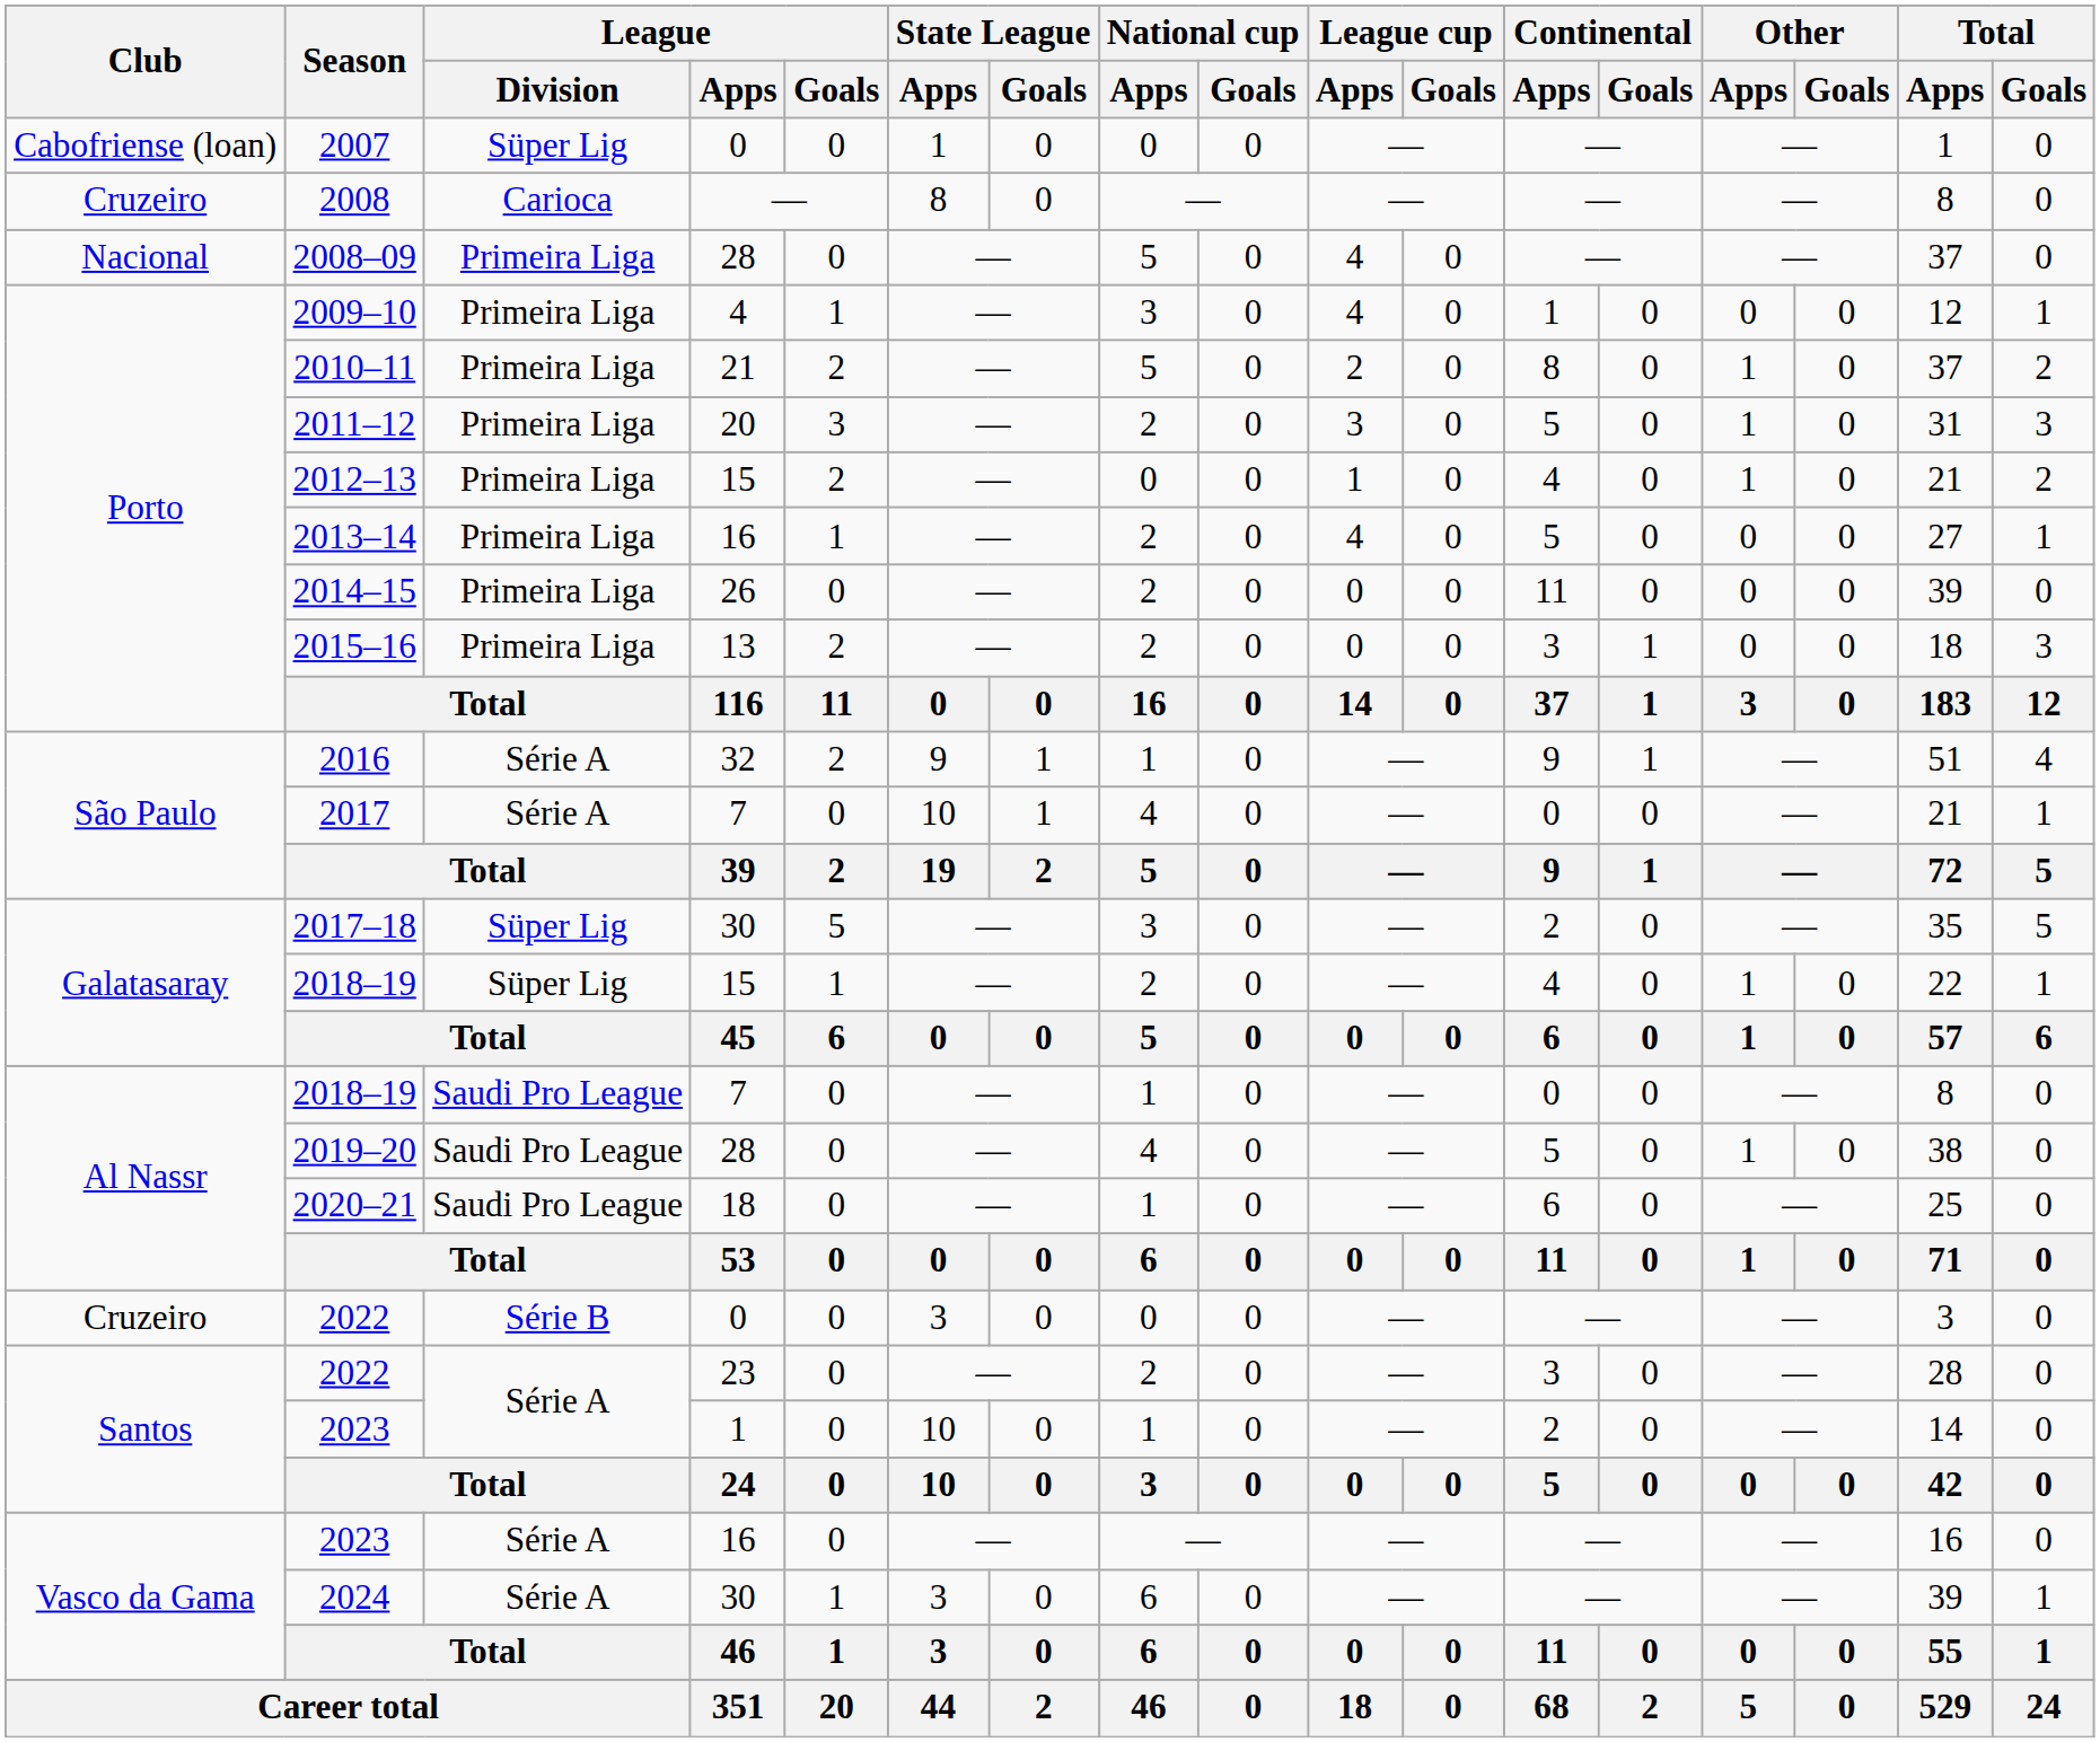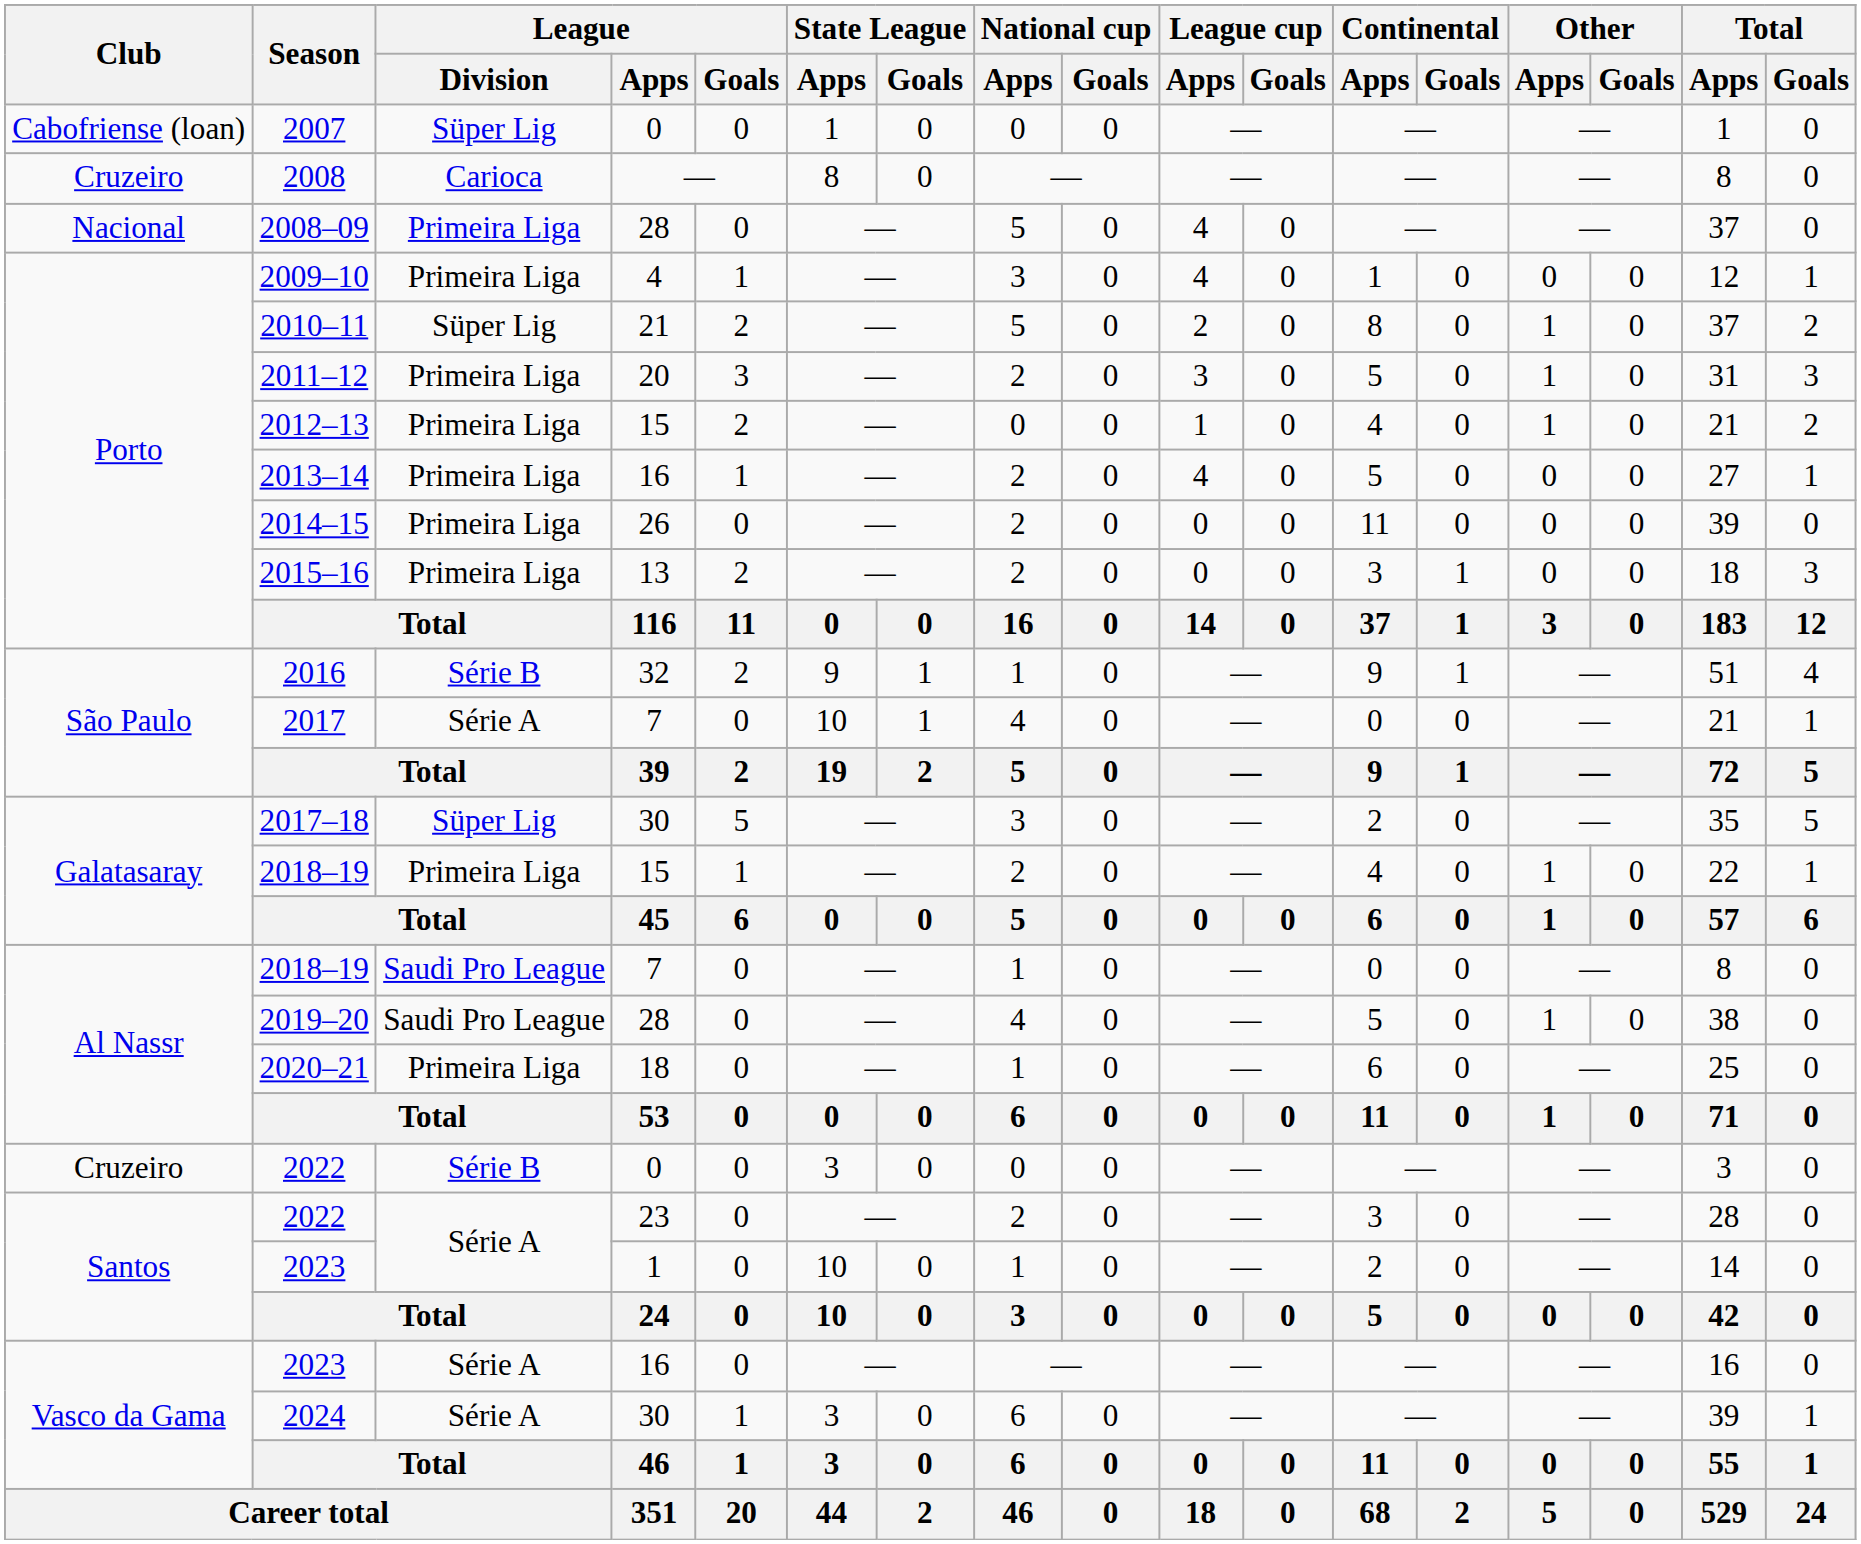 <table class="wikitable" style="text-align:center">
 <tr>
 <th rowspan="2">Club</th>
 <th rowspan="2">Season</th>
 <th colspan="3">League</th>
 <th colspan="2">State League</th>
 <th colspan="2">National cup</th>
 <th colspan="2">League cup</th>
 <th colspan="2">Continental</th>
 <th colspan="2">Other</th>
 <th colspan="2">Total</th>
 </tr>
 <tr>
 <th>Division</th>
 <th>Apps</th>
 <th>Goals</th>
 <th>Apps</th>
 <th>Goals</th>
 <th>Apps</th>
 <th>Goals</th>
 <th>Apps</th>
 <th>Goals</th>
 <th>Apps</th>
 <th>Goals</th>
 <th>Apps</th>
 <th>Goals</th>
 <th>Apps</th>
 <th>Goals</th>
 </tr>
 <tr>
 <td><a href='#'>Cabofriense</a> (loan)</td>
 <td><a href='#'>2007</a></td>
 <td><a href='#'>Süper Lig</a></td>
 <td>0</td>
 <td>0</td>
 <td>1</td>
 <td>0</td>
 <td>0</td>
 <td>0</td>
 <td colspan="2">—</td>
 <td colspan="2">—</td>
 <td colspan="2">—</td>
 <td>1</td>
 <td>0</td>
 </tr>
 <tr>
 <td><a href='#'>Cruzeiro</a></td>
 <td><a href='#'>2008</a></td>
 <td><a href='#'>Carioca</a></td>
 <td colspan="2">—</td>
 <td>8</td>
 <td>0</td>
 <td colspan="2">—</td>
 <td colspan="2">—</td>
 <td colspan="2">—</td>
 <td colspan="2">—</td>
 <td>8</td>
 <td>0</td>
 </tr>
 <tr>
 <td><a href='#'>Nacional</a></td>
 <td><a href='#'>2008–09</a></td>
 <td><a href='#'>Primeira Liga</a></td>
 <td>28</td>
 <td>0</td>
 <td colspan="2">—</td>
 <td>5</td>
 <td>0</td>
 <td>4</td>
 <td>0</td>
 <td colspan="2">—</td>
 <td colspan="2">—</td>
 <td>37</td>
 <td>0</td>
 </tr>
 <tr>
 <td rowspan="8"><a href='#'>Porto</a></td>
 <td><a href='#'>2009–10</a></td>
 <td>Primeira Liga</td>
 <td>4</td>
 <td>1</td>
 <td colspan="2">—</td>
 <td>3</td>
 <td>0</td>
 <td>4</td>
 <td>0</td>
 <td>1</td>
 <td>0</td>
 <td>0</td>
 <td>0</td>
 <td>12</td>
 <td>1</td>
 </tr>
 <tr>
 <td><a href='#'>2010–11</a></td>
-<td>Primeira Liga</td>
+<td>Süper Lig</td>
 <td>21</td>
 <td>2</td>
 <td colspan="2">—</td>
 <td>5</td>
 <td>0</td>
 <td>2</td>
 <td>0</td>
 <td>8</td>
 <td>0</td>
 <td>1</td>
 <td>0</td>
 <td>37</td>
 <td>2</td>
 </tr>
 <tr>
 <td><a href='#'>2011–12</a></td>
 <td>Primeira Liga</td>
 <td>20</td>
 <td>3</td>
 <td colspan="2">—</td>
 <td>2</td>
 <td>0</td>
 <td>3</td>
 <td>0</td>
 <td>5</td>
 <td>0</td>
 <td>1</td>
 <td>0</td>
 <td>31</td>
 <td>3</td>
 </tr>
 <tr>
 <td><a href='#'>2012–13</a></td>
 <td>Primeira Liga</td>
 <td>15</td>
 <td>2</td>
 <td colspan="2">—</td>
 <td>0</td>
 <td>0</td>
 <td>1</td>
 <td>0</td>
 <td>4</td>
 <td>0</td>
 <td>1</td>
 <td>0</td>
 <td>21</td>
 <td>2</td>
 </tr>
 <tr>
 <td><a href='#'>2013–14</a></td>
 <td>Primeira Liga</td>
 <td>16</td>
 <td>1</td>
 <td colspan="2">—</td>
 <td>2</td>
 <td>0</td>
 <td>4</td>
 <td>0</td>
 <td>5</td>
 <td>0</td>
 <td>0</td>
 <td>0</td>
 <td>27</td>
 <td>1</td>
 </tr>
 <tr>
 <td><a href='#'>2014–15</a></td>
 <td>Primeira Liga</td>
 <td>26</td>
 <td>0</td>
 <td colspan="2">—</td>
 <td>2</td>
 <td>0</td>
 <td>0</td>
 <td>0</td>
 <td>11</td>
 <td>0</td>
 <td>0</td>
 <td>0</td>
 <td>39</td>
 <td>0</td>
 </tr>
 <tr>
 <td><a href='#'>2015–16</a></td>
 <td>Primeira Liga</td>
 <td>13</td>
 <td>2</td>
 <td colspan="2">—</td>
 <td>2</td>
 <td>0</td>
 <td>0</td>
 <td>0</td>
 <td>3</td>
 <td>1</td>
 <td>0</td>
 <td>0</td>
 <td>18</td>
 <td>3</td>
 </tr>
 <tr>
 <th colspan="2">Total</th>
 <th>116</th>
 <th>11</th>
 <th>0</th>
 <th>0</th>
 <th>16</th>
 <th>0</th>
 <th>14</th>
 <th>0</th>
 <th>37</th>
 <th>1</th>
 <th>3</th>
 <th>0</th>
 <th>183</th>
 <th>12</th>
 </tr>
 <tr>
 <td rowspan="3"><a href='#'>São Paulo</a></td>
 <td><a href='#'>2016</a></td>
-<td>Série A</td>
+<td><a href='#'>Série B</a></td>
 <td>32</td>
 <td>2</td>
 <td>9</td>
 <td>1</td>
 <td>1</td>
 <td>0</td>
 <td colspan="2">—</td>
 <td>9</td>
 <td>1</td>
 <td colspan="2">—</td>
 <td>51</td>
 <td>4</td>
 </tr>
 <tr>
 <td><a href='#'>2017</a></td>
 <td>Série A</td>
 <td>7</td>
 <td>0</td>
 <td>10</td>
 <td>1</td>
 <td>4</td>
 <td>0</td>
 <td colspan="2">—</td>
 <td>0</td>
 <td>0</td>
 <td colspan="2">—</td>
 <td>21</td>
 <td>1</td>
 </tr>
 <tr>
 <th colspan="2">Total</th>
 <th>39</th>
 <th>2</th>
 <th>19</th>
 <th>2</th>
 <th>5</th>
 <th>0</th>
 <th colspan="2">—</th>
 <th>9</th>
 <th>1</th>
 <th colspan="2">—</th>
 <th>72</th>
 <th>5</th>
 </tr>
 <tr>
 <td rowspan="3"><a href='#'>Galatasaray</a></td>
 <td><a href='#'>2017–18</a></td>
 <td><a href='#'>Süper Lig</a></td>
 <td>30</td>
 <td>5</td>
 <td colspan="2">—</td>
 <td>3</td>
 <td>0</td>
 <td colspan="2">—</td>
 <td>2</td>
 <td>0</td>
 <td colspan="2">—</td>
 <td>35</td>
 <td>5</td>
 </tr>
 <tr>
 <td><a href='#'>2018–19</a></td>
-<td>Süper Lig</td>
+<td>Primeira Liga</td>
 <td>15</td>
 <td>1</td>
 <td colspan="2">—</td>
 <td>2</td>
 <td>0</td>
 <td colspan="2">—</td>
 <td>4</td>
 <td>0</td>
 <td>1</td>
 <td>0</td>
 <td>22</td>
 <td>1</td>
 </tr>
 <tr>
 <th colspan="2">Total</th>
 <th>45</th>
 <th>6</th>
 <th>0</th>
 <th>0</th>
 <th>5</th>
 <th>0</th>
 <th>0</th>
 <th>0</th>
 <th>6</th>
 <th>0</th>
 <th>1</th>
 <th>0</th>
 <th>57</th>
 <th>6</th>
 </tr>
 <tr>
 <td rowspan="4"><a href='#'>Al Nassr</a></td>
 <td><a href='#'>2018–19</a></td>
 <td><a href='#'>Saudi Pro League</a></td>
 <td>7</td>
 <td>0</td>
 <td colspan="2">—</td>
 <td>1</td>
 <td>0</td>
 <td colspan="2">—</td>
 <td>0</td>
 <td>0</td>
 <td colspan="2">—</td>
 <td>8</td>
 <td>0</td>
 </tr>
 <tr>
 <td><a href='#'>2019–20</a></td>
 <td>Saudi Pro League</td>
 <td>28</td>
 <td>0</td>
 <td colspan="2">—</td>
 <td>4</td>
 <td>0</td>
 <td colspan="2">—</td>
 <td>5</td>
 <td>0</td>
 <td>1</td>
 <td>0</td>
 <td>38</td>
 <td>0</td>
 </tr>
 <tr>
 <td><a href='#'>2020–21</a></td>
-<td>Saudi Pro League</td>
+<td>Primeira Liga</td>
 <td>18</td>
 <td>0</td>
 <td colspan="2">—</td>
 <td>1</td>
 <td>0</td>
 <td colspan="2">—</td>
 <td>6</td>
 <td>0</td>
 <td colspan="2">—</td>
 <td>25</td>
 <td>0</td>
 </tr>
 <tr>
 <th colspan="2">Total</th>
 <th>53</th>
 <th>0</th>
 <th>0</th>
 <th>0</th>
 <th>6</th>
 <th>0</th>
 <th>0</th>
 <th>0</th>
 <th>11</th>
 <th>0</th>
 <th>1</th>
 <th>0</th>
 <th>71</th>
 <th>0</th>
 </tr>
 <tr>
 <td>Cruzeiro</td>
 <td><a href='#'>2022</a></td>
 <td><a href='#'>Série B</a></td>
 <td>0</td>
 <td>0</td>
 <td>3</td>
 <td>0</td>
 <td>0</td>
 <td>0</td>
 <td colspan="2">—</td>
 <td colspan="2">—</td>
 <td colspan="2">—</td>
 <td>3</td>
 <td>0</td>
 </tr>
 <tr>
 <td rowspan="3"><a href='#'>Santos</a></td>
 <td><a href='#'>2022</a></td>
 <td rowspan="2">Série A</td>
 <td>23</td>
 <td>0</td>
 <td colspan="2">—</td>
 <td>2</td>
 <td>0</td>
 <td colspan="2">—</td>
 <td>3</td>
 <td>0</td>
 <td colspan="2">—</td>
 <td>28</td>
 <td>0</td>
 </tr>
 <tr>
 <td><a href='#'>2023</a></td>
 <td>1</td>
 <td>0</td>
 <td>10</td>
 <td>0</td>
 <td>1</td>
 <td>0</td>
 <td colspan="2">—</td>
 <td>2</td>
 <td>0</td>
 <td colspan="2">—</td>
 <td>14</td>
 <td>0</td>
 </tr>
 <tr>
 <th colspan="2">Total</th>
 <th>24</th>
 <th>0</th>
 <th>10</th>
 <th>0</th>
 <th>3</th>
 <th>0</th>
 <th>0</th>
 <th>0</th>
 <th>5</th>
 <th>0</th>
 <th>0</th>
 <th>0</th>
 <th>42</th>
 <th>0</th>
 </tr>
 <tr>
 <td rowspan="3"><a href='#'>Vasco da Gama</a></td>
 <td><a href='#'>2023</a></td>
 <td>Série A</td>
 <td>16</td>
 <td>0</td>
 <td colspan="2">—</td>
 <td colspan="2">—</td>
 <td colspan="2">—</td>
 <td colspan="2">—</td>
 <td colspan="2">—</td>
 <td>16</td>
 <td>0</td>
 </tr>
 <tr>
 <td><a href='#'>2024</a></td>
 <td>Série A</td>
 <td>30</td>
 <td>1</td>
 <td>3</td>
 <td>0</td>
 <td>6</td>
 <td>0</td>
 <td colspan="2">—</td>
 <td colspan="2">—</td>
 <td colspan="2">—</td>
 <td>39</td>
 <td>1</td>
 </tr>
 <tr>
 <th colspan="2">Total</th>
 <th>46</th>
 <th>1</th>
 <th>3</th>
 <th>0</th>
 <th>6</th>
 <th>0</th>
 <th>0</th>
 <th>0</th>
 <th>11</th>
 <th>0</th>
 <th>0</th>
 <th>0</th>
 <th>55</th>
 <th>1</th>
 </tr>
 <tr>
 <th colspan="3">Career total</th>
 <th>351</th>
 <th>20</th>
 <th>44</th>
 <th>2</th>
 <th>46</th>
 <th>0</th>
 <th>18</th>
 <th>0</th>
 <th>68</th>
 <th>2</th>
 <th>5</th>
 <th>0</th>
 <th>529</th>
 <th>24</th>
 </tr>
 </table>
